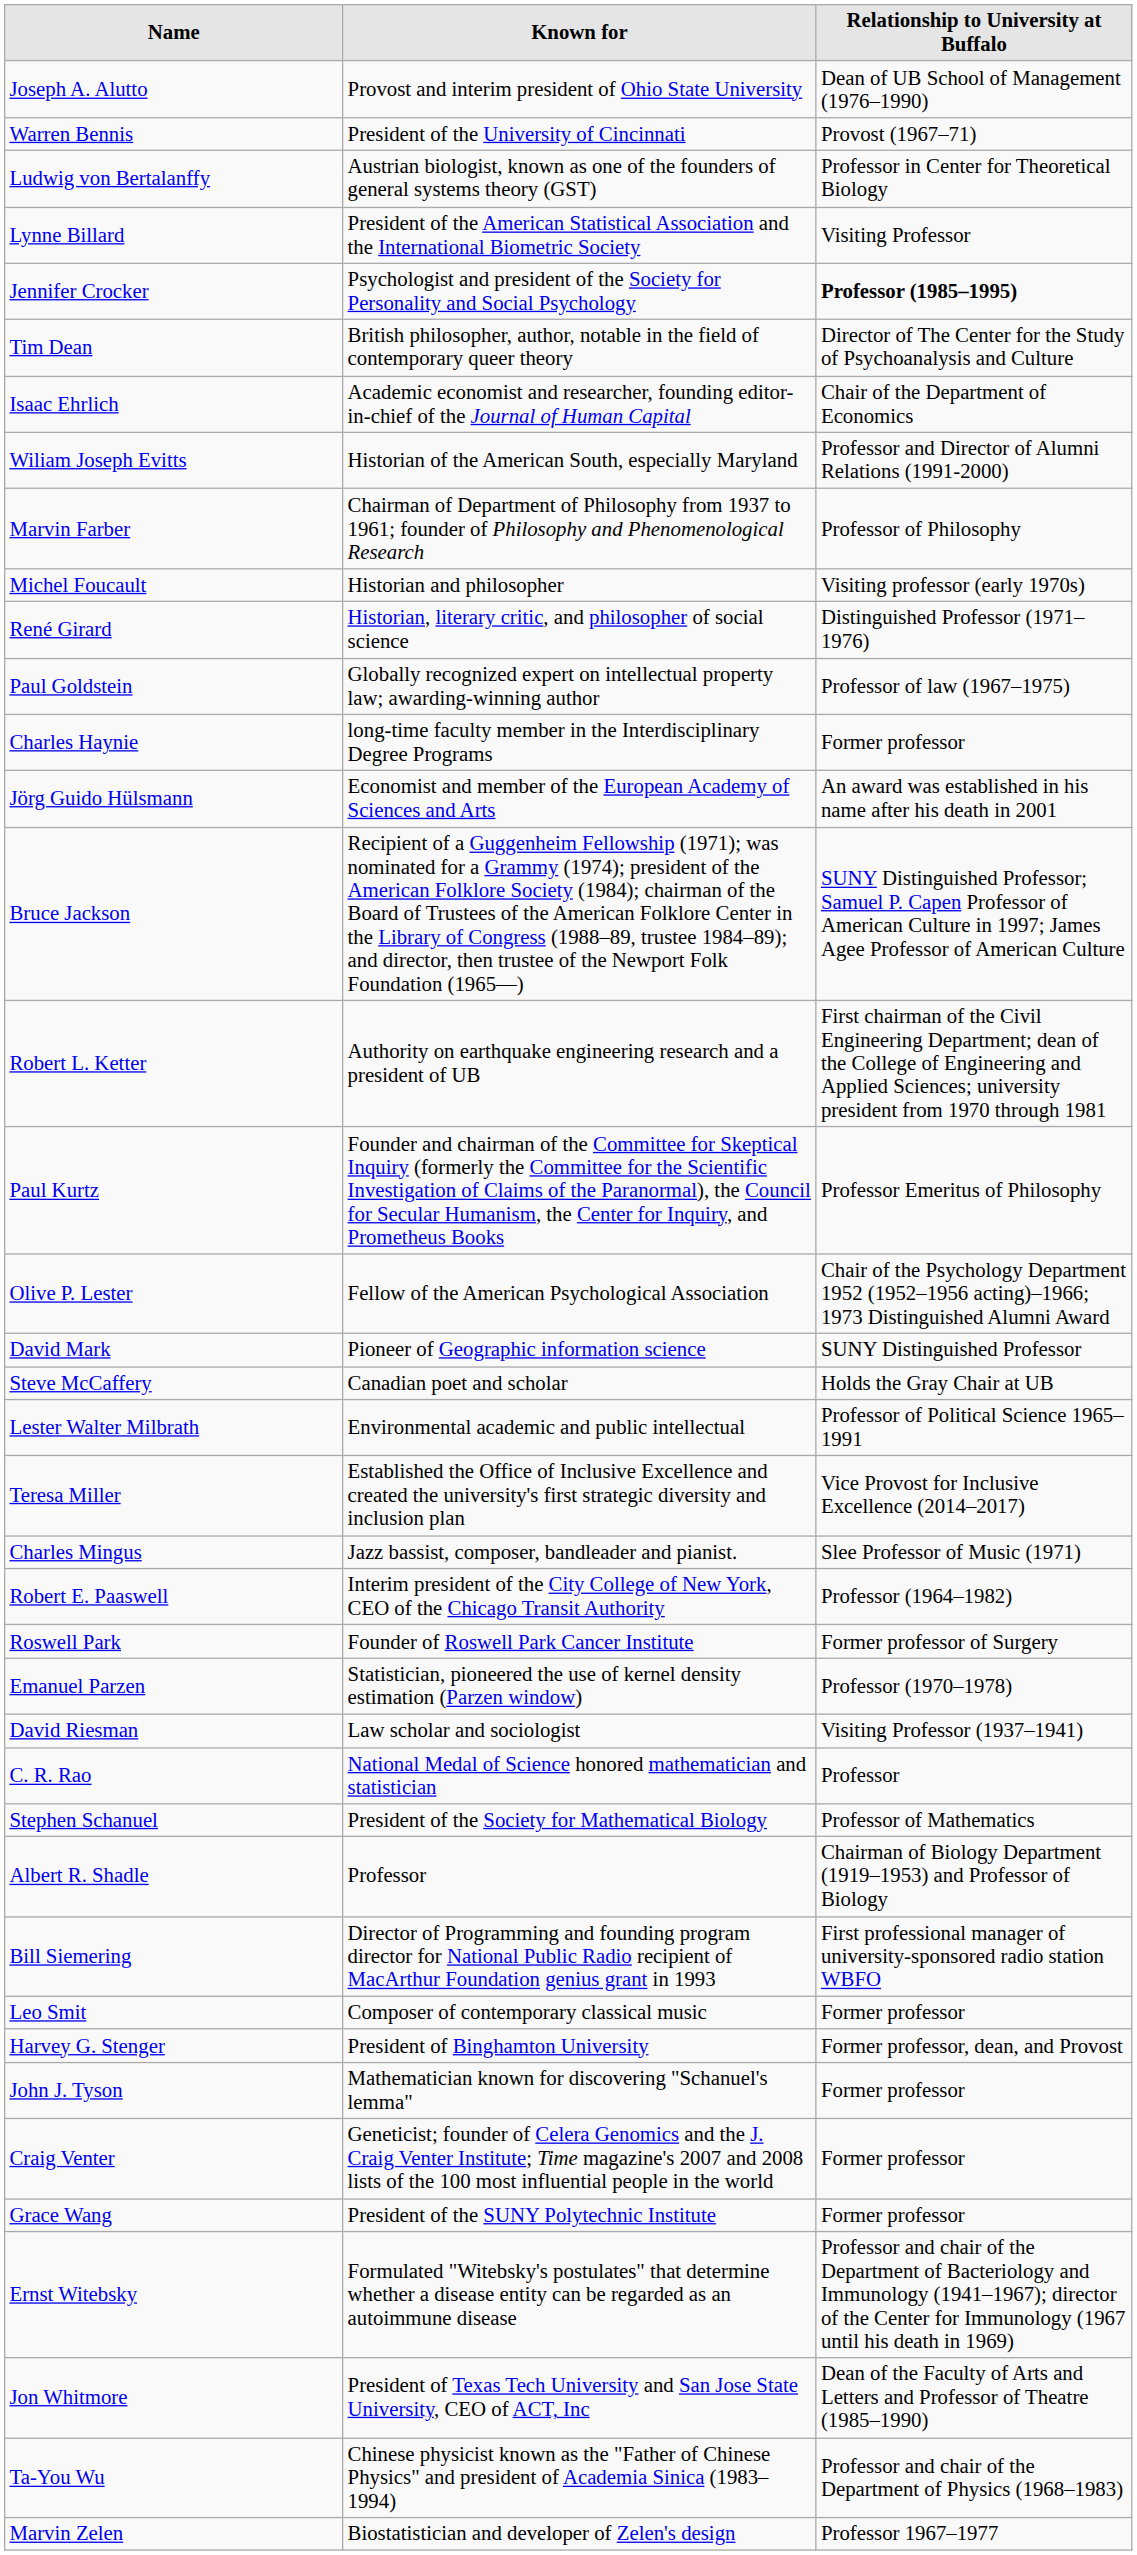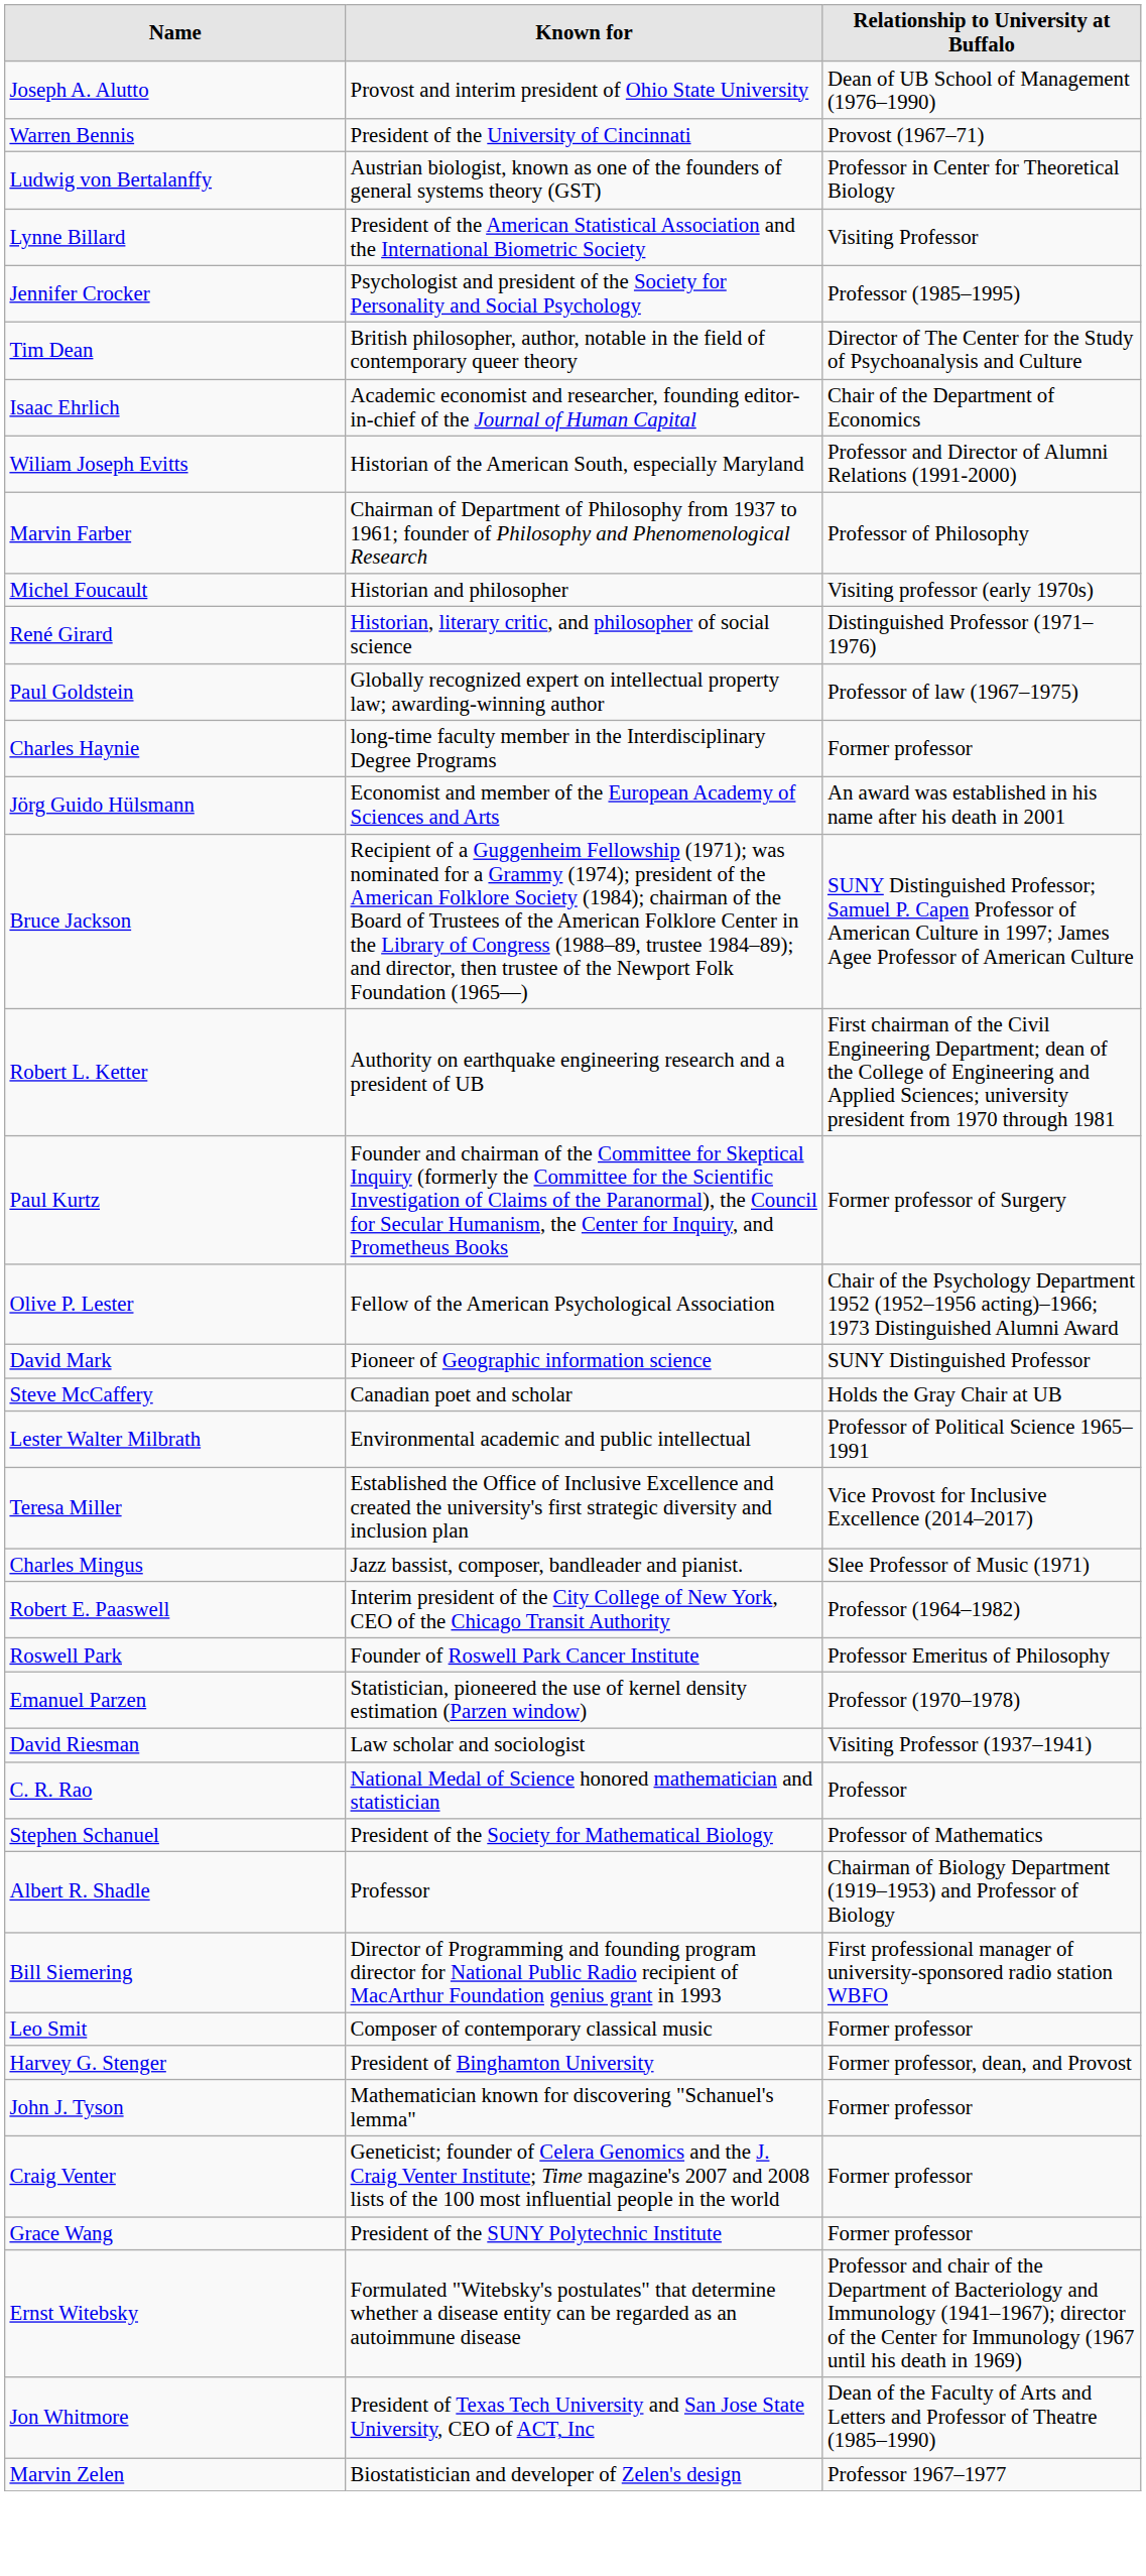 <table class="wikitable">
 <tr>
 <th style="background:#e5e5e5; width:30%;">Name</th>
 <th style="background:#e5e5e5; width:42%;">Known for</th>
 <th style="background:#e5e5e5; width:28%;">Relationship to University at Buffalo</th>
 </tr>
 <tr>
 <td><a href='#'>Joseph A. Alutto</a></td>
 <td>Provost and interim president of <a href='#'>Ohio State University</a></td>
 <td>Dean of UB School of Management (1976–1990)</td>
 </tr>
 <tr>
 <td><a href='#'>Warren Bennis</a></td>
 <td>President of the <a href='#'>University of Cincinnati</a></td>
 <td>Provost (1967–71)</td>
 </tr>
 <tr>
 <td><a href='#'>Ludwig von Bertalanffy</a></td>
 <td>Austrian biologist, known as one of the founders of general systems theory (GST)</td>
 <td>Professor in Center for Theoretical Biology</td>
 </tr>
 <tr>
 <td><a href='#'>Lynne Billard</a></td>
 <td>President of the <a href='#'>American Statistical Association</a> and the <a href='#'>International Biometric Society</a></td>
 <td>Visiting Professor</td>
 </tr>
 <tr>
 <td><a href='#'>Jennifer Crocker</a></td>
 <td>Psychologist and president of the <a href='#'>Society for Personality and Social Psychology</a></td>
-<td><strong>Professor (1985–1995)</strong></td>
+<td>Professor (1985–1995)</td>
 </tr>
 <tr>
 <td><a href='#'>Tim Dean</a></td>
 <td>British philosopher, author, notable in the field of contemporary queer theory</td>
 <td>Director of The Center for the Study of Psychoanalysis and Culture</td>
 </tr>
 <tr>
 <td><a href='#'>Isaac Ehrlich</a></td>
 <td>Academic economist and researcher, founding editor-in-chief of the <em><a href='#'>Journal of Human Capital</a></em></td>
 <td>Chair of the Department of Economics</td>
 </tr>
 <tr>
 <td><a href='#'>Wiliam Joseph Evitts</a></td>
 <td>Historian of the American South, especially Maryland</td>
 <td>Professor and Director of Alumni Relations (1991-2000)</td>
 </tr>
 <tr>
 <td><a href='#'>Marvin Farber</a></td>
 <td>Chairman of Department of Philosophy from 1937 to 1961; founder of <em>Philosophy and Phenomenological Research</em></td>
 <td>Professor of Philosophy</td>
 </tr>
 <tr>
 <td><a href='#'>Michel Foucault</a></td>
 <td>Historian and philosopher</td>
 <td>Visiting professor (early 1970s)</td>
 </tr>
 <tr>
 <td><a href='#'>René Girard</a></td>
 <td><a href='#'>Historian</a>, <a href='#'>literary critic</a>, and <a href='#'>philosopher</a> of social science</td>
 <td>Distinguished Professor (1971–1976)</td>
 </tr>
 <tr>
 <td><a href='#'>Paul Goldstein</a></td>
 <td>Globally recognized expert on intellectual property law; awarding-winning author</td>
 <td>Professor of law (1967–1975)</td>
 </tr>
 <tr>
 <td><a href='#'>Charles Haynie</a></td>
 <td>long-time faculty member in the Interdisciplinary Degree Programs</td>
 <td>Former professor</td>
 </tr>
 <tr>
 <td><a href='#'>Jörg Guido Hülsmann</a></td>
 <td>Economist and member of the <a href='#'>European Academy of Sciences and Arts</a></td>
 <td>An award was established in his name after his death in 2001</td>
 </tr>
 <tr>
 <td><a href='#'>Bruce Jackson</a></td>
 <td>Recipient of a <a href='#'>Guggenheim Fellowship</a> (1971); was nominated for a <a href='#'>Grammy</a> (1974); president of the <a href='#'>American Folklore Society</a> (1984); chairman of the Board of Trustees of the American Folklore Center in the <a href='#'>Library of Congress</a> (1988–89, trustee 1984–89); and director, then trustee of the Newport Folk Foundation (1965—)</td>
 <td><a href='#'>SUNY</a> Distinguished Professor; <a href='#'>Samuel P. Capen</a> Professor of American Culture in 1997; James Agee Professor of American Culture</td>
 </tr>
 <tr>
 <td><a href='#'>Robert L. Ketter</a></td>
 <td>Authority on earthquake engineering research and a president of UB</td>
 <td>First chairman of the Civil Engineering Department; dean of the College of Engineering and Applied Sciences; university president from 1970 through 1981</td>
 </tr>
 <tr>
 <td><a href='#'>Paul Kurtz</a></td>
 <td>Founder and chairman of the <a href='#'>Committee for Skeptical Inquiry</a> (formerly the <a href='#'>Committee for the Scientific Investigation of Claims of the Paranormal</a>), the <a href='#'>Council for Secular Humanism</a>, the <a href='#'>Center for Inquiry</a>, and <a href='#'>Prometheus Books</a></td>
-<td>Professor Emeritus of Philosophy</td>
+<td>Former professor of Surgery</td>
 </tr>
 <tr>
 <td><a href='#'>Olive P. Lester</a></td>
 <td>Fellow of the American Psychological Association</td>
 <td>Chair of the Psychology Department 1952 (1952–1956 acting)–1966; 1973 Distinguished Alumni Award</td>
 </tr>
 <tr>
 <td><a href='#'>David Mark</a></td>
 <td>Pioneer of <a href='#'>Geographic information science</a></td>
 <td>SUNY Distinguished Professor</td>
 </tr>
 <tr>
 <td><a href='#'>Steve McCaffery</a></td>
 <td>Canadian poet and scholar</td>
 <td>Holds the Gray Chair at UB</td>
 </tr>
 <tr>
 <td><a href='#'>Lester Walter Milbrath</a></td>
 <td>Environmental academic and public intellectual</td>
 <td>Professor of Political Science 1965–1991</td>
 </tr>
 <tr>
 <td><a href='#'>Teresa Miller</a></td>
 <td>Established the Office of Inclusive Excellence and created the university's first strategic diversity and inclusion plan</td>
 <td>Vice Provost for Inclusive Excellence (2014–2017)</td>
 </tr>
 <tr>
 <td><a href='#'>Charles Mingus</a></td>
 <td>Jazz bassist, composer, bandleader and pianist.</td>
 <td>Slee Professor of Music (1971)</td>
 </tr>
 <tr>
 <td><a href='#'>Robert E. Paaswell</a></td>
 <td>Interim president of the <a href='#'>City College of New York</a>, CEO of the <a href='#'>Chicago Transit Authority</a></td>
 <td>Professor (1964–1982)</td>
 </tr>
 <tr>
 <td><a href='#'>Roswell Park</a></td>
 <td>Founder of <a href='#'>Roswell Park Cancer Institute</a></td>
-<td>Former professor of Surgery</td>
+<td>Professor Emeritus of Philosophy</td>
 </tr>
 <tr>
 <td><a href='#'>Emanuel Parzen</a></td>
 <td>Statistician, pioneered the use of kernel density estimation (<a href='#'>Parzen window</a>)</td>
 <td>Professor (1970–1978)</td>
 </tr>
 <tr>
 <td><a href='#'>David Riesman</a></td>
 <td>Law scholar and sociologist</td>
 <td>Visiting Professor (1937–1941)</td>
 </tr>
 <tr>
 <td><a href='#'>C. R. Rao</a></td>
 <td><a href='#'>National Medal of Science</a> honored <a href='#'>mathematician</a> and <a href='#'>statistician</a></td>
 <td>Professor</td>
 </tr>
 <tr>
 <td><a href='#'>Stephen Schanuel</a></td>
 <td>President of the <a href='#'>Society for Mathematical Biology</a></td>
 <td>Professor of Mathematics</td>
 </tr>
 <tr>
 <td><a href='#'>Albert R. Shadle</a></td>
 <td>Professor</td>
 <td>Chairman of Biology Department (1919–1953) and Professor of Biology</td>
 </tr>
 <tr>
 <td><a href='#'>Bill Siemering</a></td>
 <td>Director of Programming and founding program director for <a href='#'>National Public Radio</a>  recipient of <a href='#'>MacArthur Foundation</a> <a href='#'>genius grant</a> in 1993</td>
 <td>First professional manager of university-sponsored radio station <a href='#'>WBFO</a></td>
 </tr>
 <tr>
 <td><a href='#'>Leo Smit</a></td>
 <td>Composer of contemporary classical music</td>
 <td>Former professor</td>
 </tr>
 <tr>
 <td><a href='#'>Harvey G. Stenger</a></td>
 <td>President of <a href='#'>Binghamton University</a></td>
 <td>Former professor, dean, and Provost</td>
 </tr>
 <tr>
 <td><a href='#'>John J. Tyson</a></td>
 <td>Mathematician known for discovering "Schanuel's lemma"</td>
 <td>Former professor</td>
 </tr>
 <tr>
 <td><a href='#'>Craig Venter</a></td>
 <td>Geneticist; founder of <a href='#'>Celera Genomics</a> and the <a href='#'>J. Craig Venter Institute</a>; <em>Time</em> magazine's 2007 and 2008 lists of the 100 most influential people in the world</td>
 <td>Former professor</td>
 </tr>
 <tr>
 <td><a href='#'>Grace Wang</a></td>
 <td>President of the <a href='#'>SUNY Polytechnic Institute</a></td>
 <td>Former professor</td>
 </tr>
 <tr>
 <td><a href='#'>Ernst Witebsky</a></td>
 <td>Formulated "Witebsky's postulates" that determine whether a disease entity can be regarded as an autoimmune disease</td>
 <td>Professor and chair of the Department of Bacteriology and Immunology (1941–1967); director of the Center for Immunology (1967 until his death in 1969)</td>
 </tr>
 <tr>
 <td><a href='#'>Jon Whitmore</a></td>
 <td>President of <a href='#'>Texas Tech University</a> and <a href='#'>San Jose State University</a>, CEO of <a href='#'>ACT, Inc</a></td>
 <td>Dean of the Faculty of Arts and Letters and Professor of Theatre (1985–1990)</td>
 </tr>
 <tr>
-<td><a href='#'>Ta-You Wu</a></td>
-<td>Chinese physicist known as the "Father of Chinese Physics" and president of <a href='#'>Academia Sinica</a> (1983–1994)</td>
-<td>Professor and chair of the Department of Physics (1968–1983)</td>
-</tr>
-<tr>
 <td><a href='#'>Marvin Zelen</a></td>
 <td>Biostatistician and developer of <a href='#'>Zelen's design</a></td>
 <td>Professor 1967–1977</td>
 </tr>
 </table>
